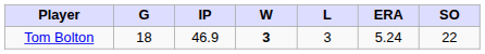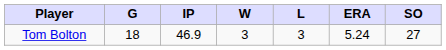 <table class="wikitable sortable">
 <tr>
 <th style="background:#ddf; width:16%;">Player</th>
 <th style="background:#ddf; width:9%;">G</th>
 <th style="background:#ddf; width:9%;">IP</th>
 <th style="background:#ddf; width:9%;">W</th>
 <th style="background:#ddf; width:9%;">L</th>
 <th style="background:#ddf; width:9%;">ERA</th>
 <th style="background:#ddf; width:9%;">SO</th>
 </tr>
 <tr align="center">
 <td><a href='#'>Tom Bolton</a></td>
 <td>18</td>
 <td>46.9</td>
-<td><strong>3</strong></td>
+<td>3</td>
 <td>3</td>
 <td>5.24</td>
-<td>22</td>
+<td>27</td>
 </tr>
 </table>
